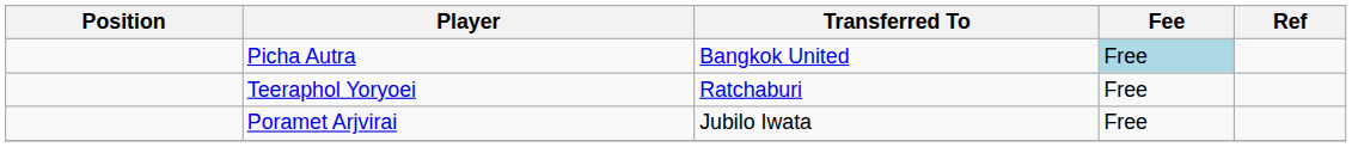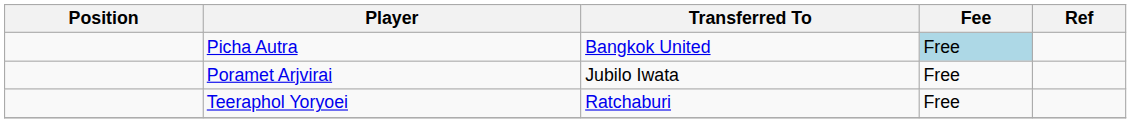 <table class="wikitable sortable" style="width:80%; text-align:center; font-size:100%; text-align:left;">
 <tr>
 <th>Position</th>
 <th>Player</th>
 <th>Transferred To</th>
 <th>Fee</th>
 <th>Ref</th>
 </tr>
 <tr>
 <td></td>
 <td> <a href='#'>Picha Autra</a></td>
 <td> <a href='#'>Bangkok United</a></td>
 <td style="background: lightblue;">Free</td>
 <td></td>
 </tr>
 <tr>
 <td></td>
+<td> <a href='#'>Poramet Arjvirai</a></td>
+<td> Jubilo Iwata</td>
+<td>Free</td>
+<td></td>
+</tr>
+<tr>
+<td></td>
 <td> <a href='#'>Teeraphol Yoryoei</a></td>
 <td> <a href='#'>Ratchaburi</a></td>
 <td>Free</td>
 <td></td>
 </tr>
 <tr>
-<td></td>
-<td> <a href='#'>Poramet Arjvirai</a></td>
-<td> Jubilo Iwata</td>
-<td>Free</td>
-<td></td>
-</tr>
-<tr>
 </tr>
 </table>
